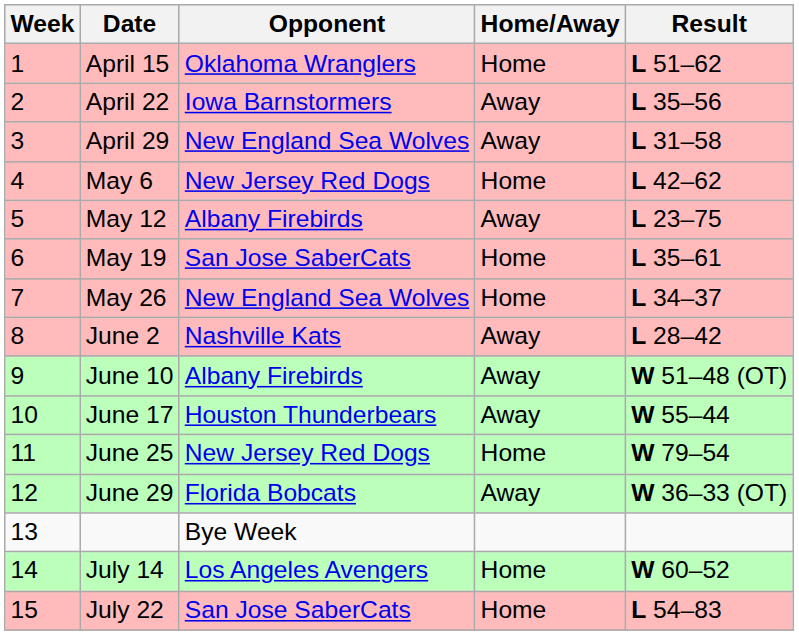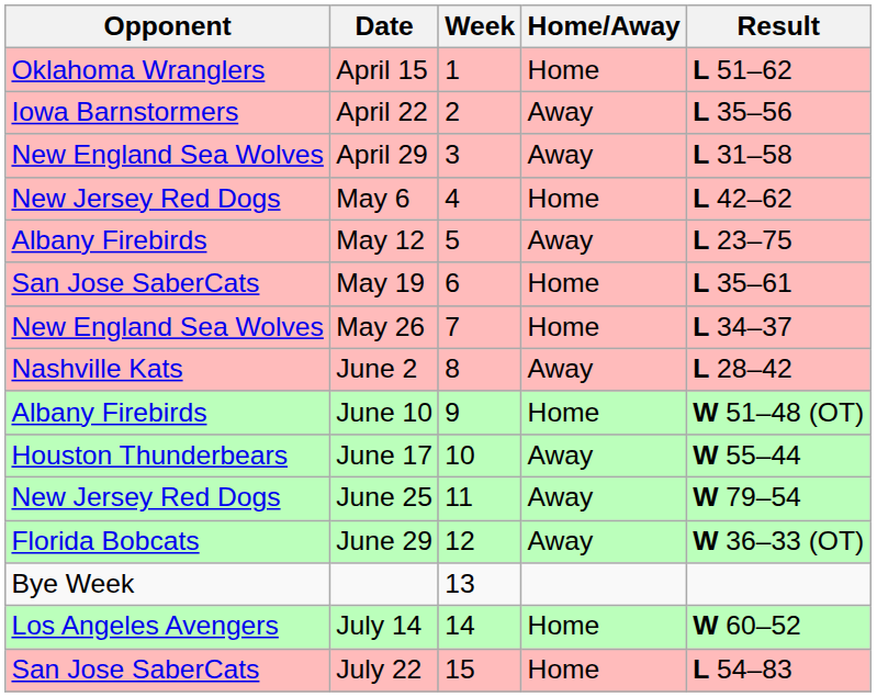 <table class="wikitable">
 <tr>
+<th>Opponent</th>
+<th>Date</th>
 <th>Week</th>
-<th>Date</th>
-<th>Opponent</th>
 <th>Home/Away</th>
 <th>Result</th>
 </tr>
 <tr bgcolor="ffbbbb">
+<td><a href='#'>Oklahoma Wranglers</a></td>
+<td>April 15</td>
 <td>1</td>
-<td>April 15</td>
-<td><a href='#'>Oklahoma Wranglers</a></td>
 <td>Home</td>
 <td><strong>L</strong> 51–62</td>
 </tr>
 <tr bgcolor="ffbbbb">
+<td><a href='#'>Iowa Barnstormers</a></td>
+<td>April 22</td>
 <td>2</td>
-<td>April 22</td>
-<td><a href='#'>Iowa Barnstormers</a></td>
 <td>Away</td>
 <td><strong>L</strong> 35–56</td>
 </tr>
 <tr bgcolor="ffbbbb">
+<td><a href='#'>New England Sea Wolves</a></td>
+<td>April 29</td>
 <td>3</td>
-<td>April 29</td>
-<td><a href='#'>New England Sea Wolves</a></td>
 <td>Away</td>
 <td><strong>L</strong> 31–58</td>
 </tr>
 <tr bgcolor="ffbbbb">
+<td><a href='#'>New Jersey Red Dogs</a></td>
+<td>May 6</td>
 <td>4</td>
-<td>May 6</td>
-<td><a href='#'>New Jersey Red Dogs</a></td>
 <td>Home</td>
 <td><strong>L</strong> 42–62</td>
 </tr>
 <tr bgcolor="ffbbbb">
+<td><a href='#'>Albany Firebirds</a></td>
+<td>May 12</td>
 <td>5</td>
-<td>May 12</td>
-<td><a href='#'>Albany Firebirds</a></td>
 <td>Away</td>
 <td><strong>L</strong> 23–75</td>
 </tr>
 <tr bgcolor="ffbbbb">
+<td><a href='#'>San Jose SaberCats</a></td>
+<td>May 19</td>
 <td>6</td>
-<td>May 19</td>
-<td><a href='#'>San Jose SaberCats</a></td>
 <td>Home</td>
 <td><strong>L</strong> 35–61</td>
 </tr>
 <tr bgcolor="ffbbbb">
+<td><a href='#'>New England Sea Wolves</a></td>
+<td>May 26</td>
 <td>7</td>
-<td>May 26</td>
-<td><a href='#'>New England Sea Wolves</a></td>
 <td>Home</td>
 <td><strong>L</strong> 34–37</td>
 </tr>
 <tr bgcolor="ffbbbb">
+<td><a href='#'>Nashville Kats</a></td>
+<td>June 2</td>
 <td>8</td>
-<td>June 2</td>
-<td><a href='#'>Nashville Kats</a></td>
 <td>Away</td>
 <td><strong>L</strong> 28–42</td>
 </tr>
 <tr bgcolor="bbffbb">
+<td><a href='#'>Albany Firebirds</a></td>
+<td>June 10</td>
 <td>9</td>
-<td>June 10</td>
-<td><a href='#'>Albany Firebirds</a></td>
-<td>Away</td>
+<td>Home</td>
 <td><strong>W</strong> 51–48 (OT)</td>
 </tr>
 <tr bgcolor="bbffbb">
+<td><a href='#'>Houston Thunderbears</a></td>
+<td>June 17</td>
 <td>10</td>
-<td>June 17</td>
-<td><a href='#'>Houston Thunderbears</a></td>
 <td>Away</td>
 <td><strong>W</strong> 55–44</td>
 </tr>
 <tr bgcolor="bbffbb">
+<td><a href='#'>New Jersey Red Dogs</a></td>
+<td>June 25</td>
 <td>11</td>
-<td>June 25</td>
-<td><a href='#'>New Jersey Red Dogs</a></td>
-<td>Home</td>
+<td>Away</td>
 <td><strong>W</strong> 79–54</td>
 </tr>
 <tr bgcolor="bbffbb">
+<td><a href='#'>Florida Bobcats</a></td>
+<td>June 29</td>
 <td>12</td>
-<td>June 29</td>
-<td><a href='#'>Florida Bobcats</a></td>
 <td>Away</td>
 <td><strong>W</strong> 36–33 (OT)</td>
 </tr>
 <tr>
+<td>Bye Week</td>
+<td></td>
 <td>13</td>
-<td></td>
-<td>Bye Week</td>
 <td></td>
 <td></td>
 </tr>
 <tr bgcolor="bbffbb">
+<td><a href='#'>Los Angeles Avengers</a></td>
+<td>July 14</td>
 <td>14</td>
-<td>July 14</td>
-<td><a href='#'>Los Angeles Avengers</a></td>
 <td>Home</td>
 <td><strong>W</strong> 60–52</td>
 </tr>
 <tr bgcolor="ffbbbb">
+<td><a href='#'>San Jose SaberCats</a></td>
+<td>July 22</td>
 <td>15</td>
-<td>July 22</td>
-<td><a href='#'>San Jose SaberCats</a></td>
 <td>Home</td>
 <td><strong>L</strong> 54–83</td>
 </tr>
 </table>
